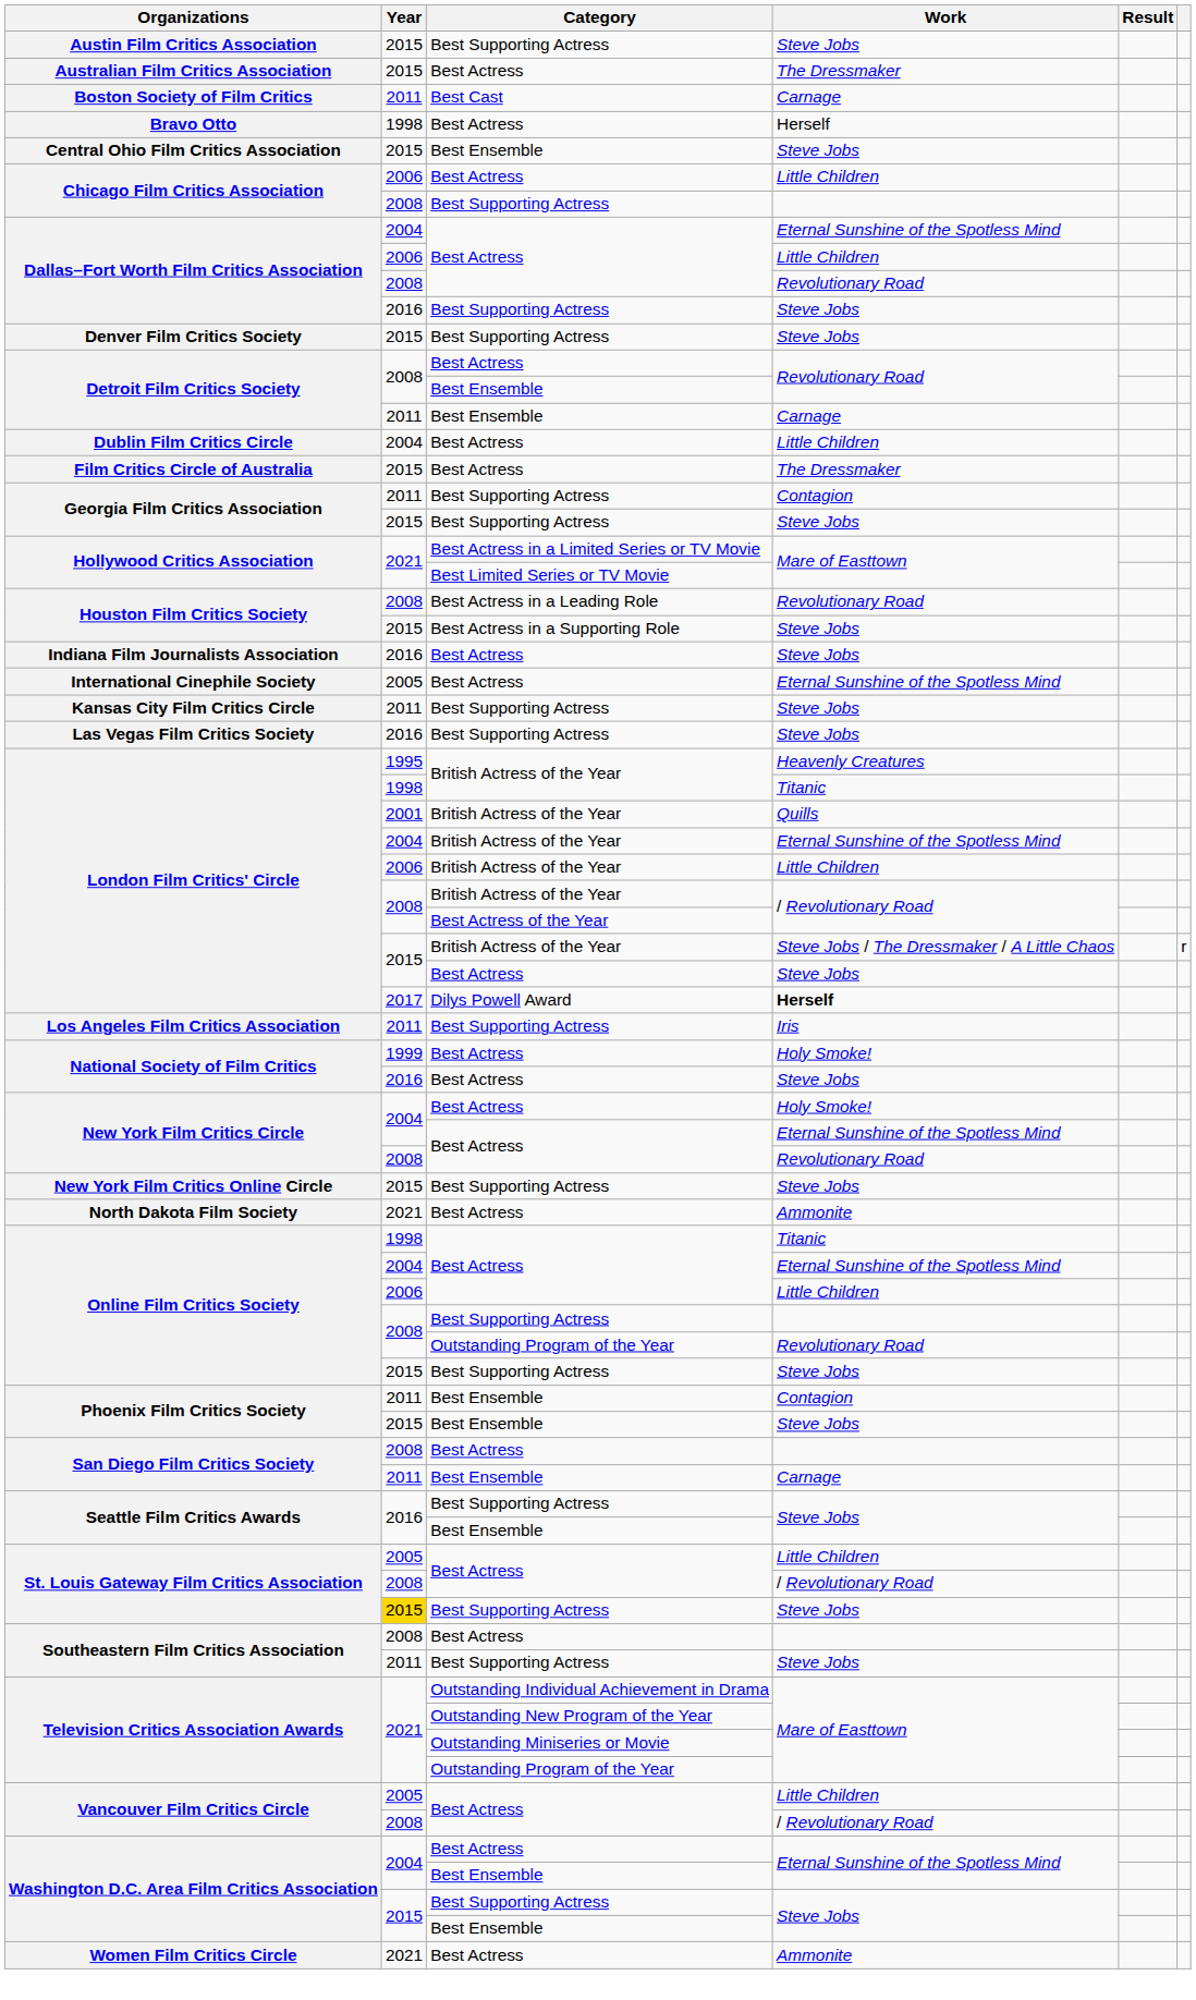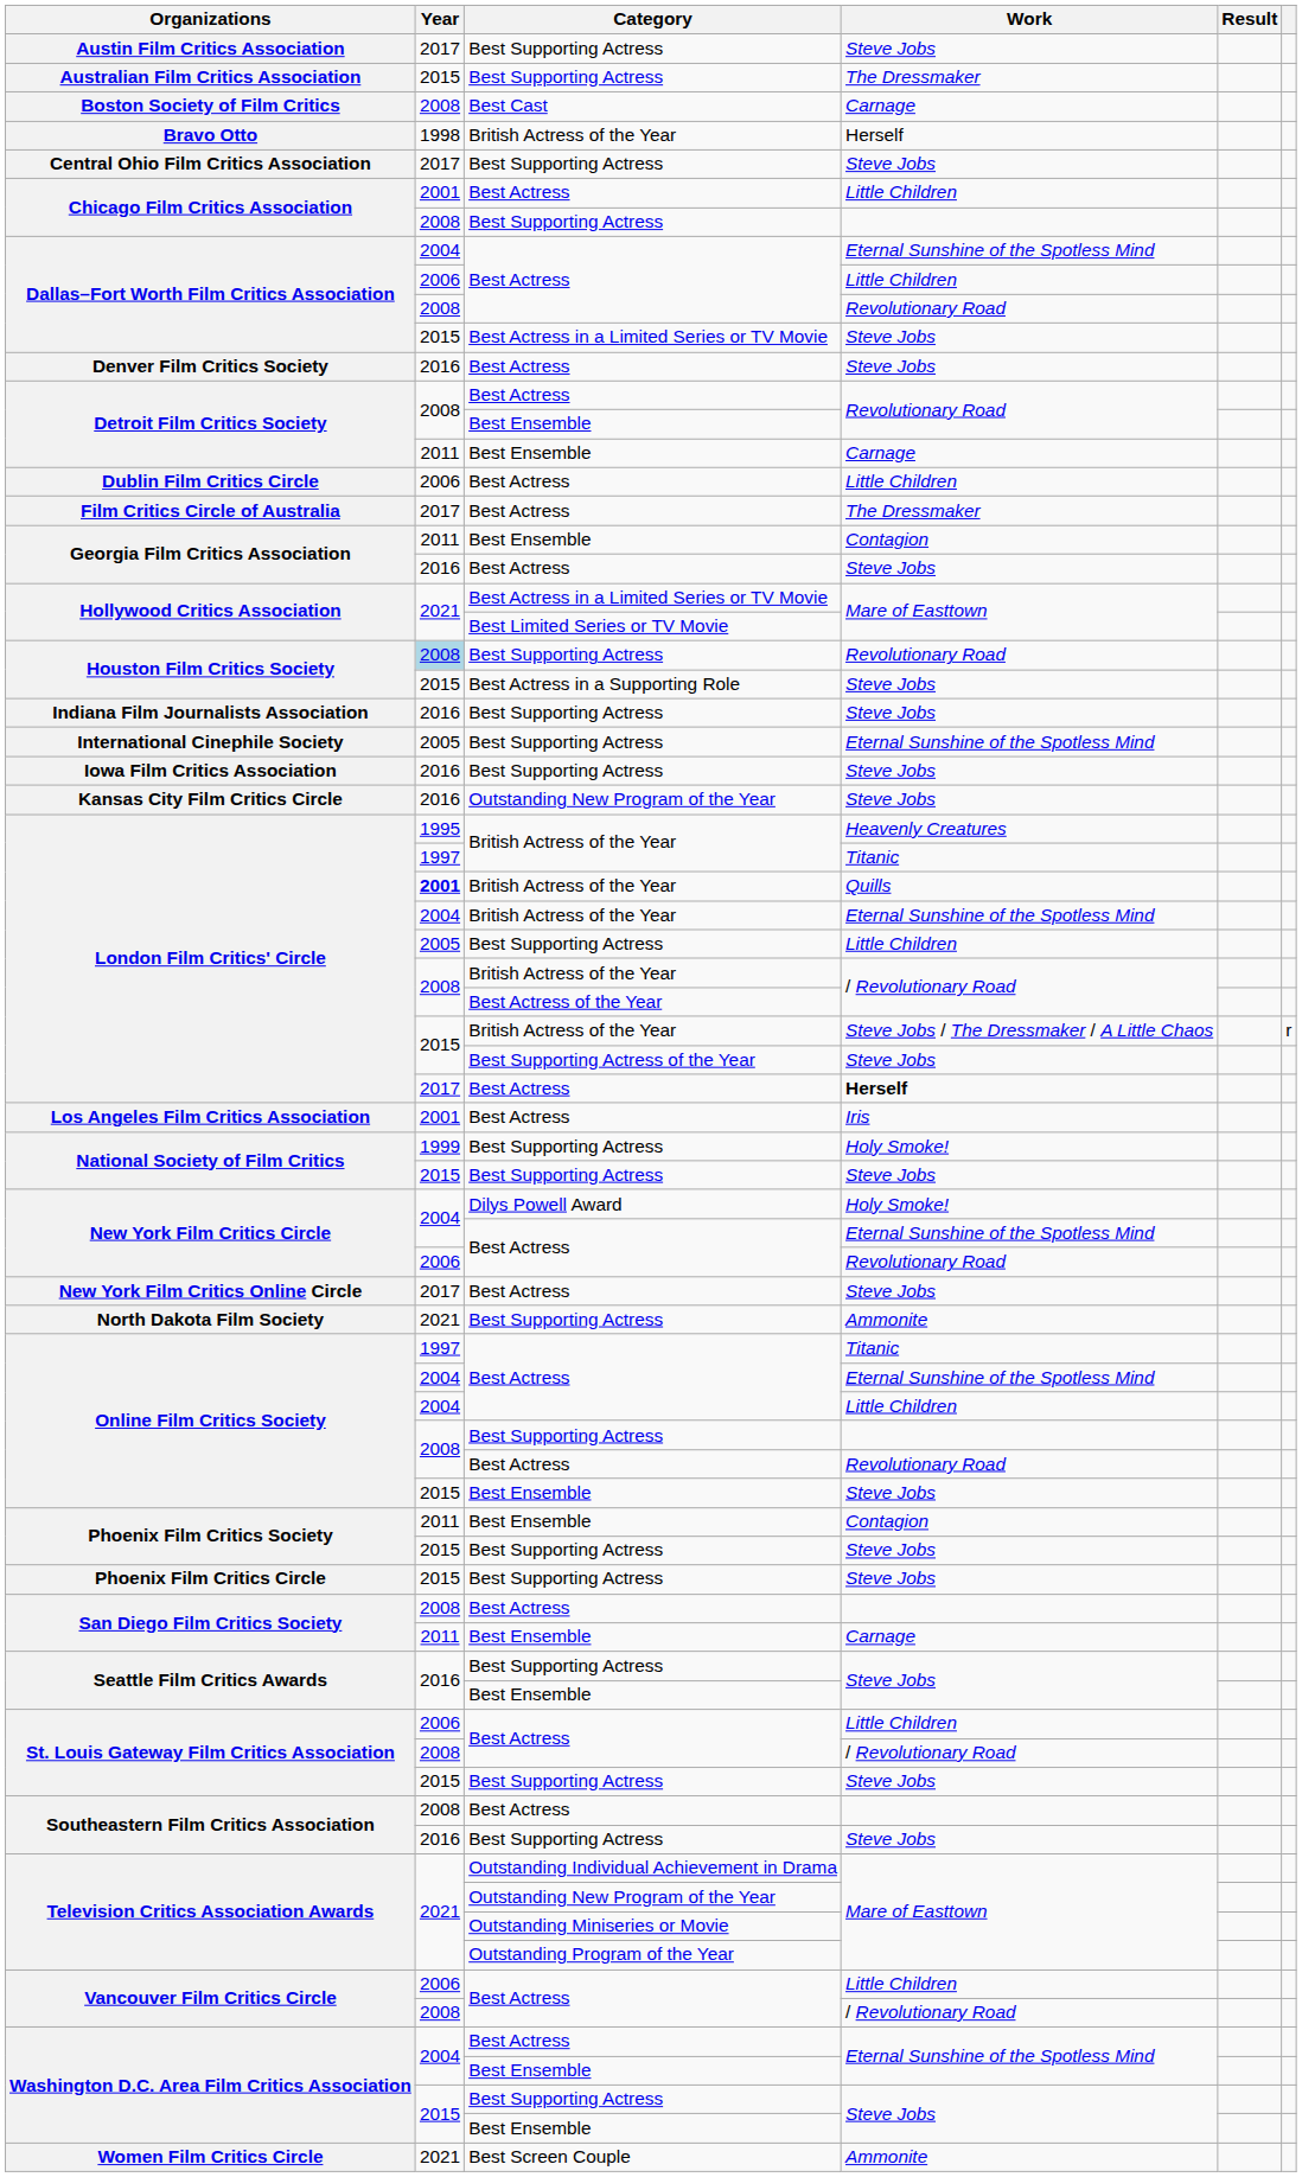 <table class= "wikitable plainrowheaders sortable">
 <tr>
 <th>Organizations</th>
 <th scope="col">Year</th>
 <th scope="col">Category</th>
 <th scope="col">Work</th>
 <th scope="col">Result</th>
 <th scope="col" class="unsortable"></th>
 </tr>
 <tr>
 <th rowspan="1" scope="row"><a href='#'>Austin Film Critics Association</a></th>
-<td align="center">2015</td>
+<td align="center">2017</td>
 <td>Best Supporting Actress</td>
 <td><em><a href='#'>Steve Jobs</a></em></td>
 <td></td>
 <td align="center"></td>
 </tr>
 <tr>
 <th rowspan="1" scope="row"><a href='#'>Australian Film Critics Association</a></th>
 <td align="center">2015</td>
-<td>Best Actress</td>
+<td><a href='#'>Best Supporting Actress</a></td>
 <td><em><a href='#'>The Dressmaker</a></em></td>
 <td></td>
 <td align="center"></td>
 </tr>
 <tr>
 <th rowspan="1" scope="row"><a href='#'>Boston Society of Film Critics</a></th>
-<td align="center"><a href='#'>2011</a></td>
+<td align="center"><a href='#'>2008</a></td>
 <td><a href='#'>Best Cast</a></td>
 <td><em><a href='#'>Carnage</a></em></td>
 <td></td>
 <td align="center"></td>
 </tr>
 <tr>
 <th rowspan="1" scope="row"><a href='#'>Bravo Otto</a></th>
 <td align="center">1998</td>
-<td>Best Actress</td>
+<td>British Actress of the Year</td>
 <td>Herself</td>
 <td></td>
 <td align="center"></td>
 </tr>
 <tr>
 <th rowspan="1" scope="row">Central Ohio Film Critics Association</th>
-<td align="center">2015</td>
-<td>Best Ensemble</td>
+<td align="center">2017</td>
+<td>Best Supporting Actress</td>
 <td><em><a href='#'>Steve Jobs</a></em></td>
 <td></td>
 <td align="center"></td>
 </tr>
 <tr>
 <th rowspan="2" scope="row"><a href='#'>Chicago Film Critics Association</a></th>
-<td align="center"><a href='#'>2006</a></td>
+<td align="center"><a href='#'>2001</a></td>
 <td><a href='#'>Best Actress</a></td>
 <td><em><a href='#'>Little Children</a></em></td>
 <td></td>
 <td align="center"></td>
 </tr>
 <tr>
 <td align="center"><a href='#'>2008</a></td>
 <td><a href='#'>Best Supporting Actress</a></td>
 <td><em></em></td>
 <td></td>
 <td align="center"></td>
 </tr>
 <tr>
 <th rowspan="4" scope="row"><a href='#'>Dallas–Fort Worth Film Critics Association</a></th>
 <td align="center"><a href='#'>2004</a></td>
 <td rowspan="3"><a href='#'>Best Actress</a></td>
 <td><em><a href='#'>Eternal Sunshine of the Spotless Mind</a></em></td>
 <td></td>
 <td align="center"></td>
 </tr>
 <tr>
 <td align="center"><a href='#'>2006</a></td>
 <td><em><a href='#'>Little Children</a></em></td>
 <td></td>
 <td align="center"></td>
 </tr>
 <tr>
 <td align="center"><a href='#'>2008</a></td>
 <td><em><a href='#'>Revolutionary Road</a></em></td>
 <td></td>
 <td align="center"></td>
 </tr>
 <tr>
-<td align="center">2016</td>
-<td><a href='#'>Best Supporting Actress</a></td>
+<td align="center">2015</td>
+<td><a href='#'>Best Actress in a Limited Series or TV Movie</a></td>
 <td><em><a href='#'>Steve Jobs</a></em></td>
 <td></td>
 <td style="text-align:center;"></td>
 </tr>
 <tr>
 <th rowspan="1" scope="row">Denver Film Critics Society</th>
-<td style="text-align:center;">2015</td>
-<td>Best Supporting Actress</td>
+<td style="text-align:center;">2016</td>
+<td><a href='#'>Best Actress</a></td>
 <td><em><a href='#'>Steve Jobs</a></em></td>
 <td></td>
 <td style="text-align:center;"></td>
 </tr>
 <tr>
 <th rowspan="3" scope="row"><a href='#'>Detroit Film Critics Society</a></th>
 <td rowspan=2 style="text-align:center;">2008</td>
 <td><a href='#'>Best Actress</a></td>
 <td rowspan=2><em><a href='#'>Revolutionary Road</a></em></td>
 <td></td>
 <td style="text-align:center;"></td>
 </tr>
 <tr>
 <td rowspan="1"><a href='#'>Best Ensemble</a></td>
 <td></td>
 <td></td>
 </tr>
 <tr>
 <td align="center">2011</td>
 <td>Best Ensemble</td>
 <td><em><a href='#'>Carnage</a></em></td>
 <td></td>
 <td align="center"></td>
 </tr>
 <tr>
 <th rowspan="1" scope="row"><a href='#'>Dublin Film Critics Circle</a></th>
-<td align="center">2004</td>
+<td align="center">2006</td>
 <td>Best Actress</td>
 <td><em><a href='#'>Little Children</a></em></td>
 <td></td>
 <td align="center"></td>
 </tr>
 <tr>
 <th rowspan="1" scope="row"><a href='#'>Film Critics Circle of Australia</a></th>
-<td align="center">2015</td>
+<td align="center">2017</td>
 <td>Best Actress</td>
 <td><em><a href='#'>The Dressmaker</a></em></td>
 <td></td>
 <td align="center"></td>
 </tr>
 <tr>
 <th rowspan="2" scope="row">Georgia Film Critics Association</th>
 <td align="center">2011</td>
-<td>Best Supporting Actress</td>
+<td>Best Ensemble</td>
 <td><em><a href='#'>Contagion</a></em></td>
 <td></td>
 <td align="center"></td>
 </tr>
 <tr>
-<td style="text-align:center;">2015</td>
-<td>Best Supporting Actress</td>
+<td style="text-align:center;">2016</td>
+<td>Best Actress</td>
 <td><em><a href='#'>Steve Jobs</a></em></td>
 <td></td>
 <td style="text-align:center;"></td>
 </tr>
 <tr>
 <th rowspan="2" scope="row"><a href='#'>Hollywood Critics Association</a></th>
 <td align="center" rowspan=2><a href='#'>2021</a></td>
 <td><a href='#'>Best Actress in a Limited Series or TV Movie</a></td>
 <td rowspan=2><em><a href='#'>Mare of Easttown</a></em></td>
 <td></td>
 <td align="center"></td>
 </tr>
 <tr>
 <td><a href='#'>Best Limited Series or TV Movie</a></td>
 <td></td>
 <td align=center></td>
 </tr>
 <tr>
 <th rowspan="2" scope="row"><a href='#'>Houston Film Critics Society</a></th>
-<td align="center"><a href='#'>2008</a></td>
-<td>Best Actress in a Leading Role</td>
+<td align="center" style="background: lightblue;"><a href='#'>2008</a></td>
+<td><a href='#'>Best Supporting Actress</a></td>
 <td><em><a href='#'>Revolutionary Road</a></em></td>
 <td></td>
 <td align="center"></td>
 </tr>
 <tr>
 <td align="center">2015</td>
 <td>Best Actress in a Supporting Role</td>
 <td><em><a href='#'>Steve Jobs</a></em></td>
 <td></td>
 <td align="center"></td>
 </tr>
 <tr>
 <th rowspan="1" scope="row">Indiana Film Journalists Association</th>
 <td align="center">2016</td>
-<td><a href='#'>Best Actress</a></td>
+<td>Best Supporting Actress</td>
 <td><em><a href='#'>Steve Jobs</a></em></td>
 <td></td>
 <td align="center"></td>
 </tr>
 <tr>
 <th rowspan="1" scope="row">International Cinephile Society</th>
 <td align="center">2005</td>
-<td>Best Actress</td>
+<td>Best Supporting Actress</td>
 <td><em><a href='#'>Eternal Sunshine of the Spotless Mind</a></em></td>
 <td></td>
 <td align="center"></td>
 </tr>
 <tr>
-<th rowspan="1" scope="row">Kansas City Film Critics Circle</th>
-<td align="center">2011</td>
+<th rowspan="1" scope="row">Iowa Film Critics Association</th>
+<td align="center">2016</td>
 <td>Best Supporting Actress</td>
 <td><em><a href='#'>Steve Jobs</a></em></td>
 <td></td>
 <td align="center"></td>
 </tr>
 <tr>
-<th rowspan="1" scope="row">Las Vegas Film Critics Society</th>
+<th rowspan="1" scope="row">Kansas City Film Critics Circle</th>
 <td align="center">2016</td>
-<td>Best Supporting Actress</td>
+<td><a href='#'>Outstanding New Program of the Year</a></td>
 <td><em><a href='#'>Steve Jobs</a></em></td>
 <td></td>
 <td align="center"></td>
 </tr>
 <tr>
 <th rowspan="10" scope="row"><a href='#'>London Film Critics' Circle</a></th>
 <td style="text-align:center;"><a href='#'>1995</a></td>
 <td rowspan="2">British Actress of the Year</td>
 <td><em><a href='#'>Heavenly Creatures</a></em></td>
 <td></td>
 <td style="text-align:center;"></td>
 </tr>
 <tr>
-<td style="text-align:center;"><a href='#'>1998</a></td>
+<td style="text-align:center;"><a href='#'>1997</a></td>
 <td><em><a href='#'>Titanic</a></em></td>
 <td></td>
 <td style="text-align:center;"></td>
 </tr>
 <tr>
-<td style="text-align:center;"><a href='#'>2001</a></td>
+<td style="text-align:center;"><strong><a href='#'>2001</a></strong></td>
 <td>British Actress of the Year</td>
 <td><em><a href='#'>Quills</a></em></td>
 <td></td>
 <td style="text-align:center;"></td>
 </tr>
 <tr>
 <td style="text-align:center;"><a href='#'>2004</a></td>
 <td>British Actress of the Year</td>
 <td><em><a href='#'>Eternal Sunshine of the Spotless Mind</a></em></td>
 <td></td>
 <td style="text-align:center;"></td>
 </tr>
 <tr>
-<td style="text-align:center;"><a href='#'>2006</a></td>
-<td>British Actress of the Year</td>
+<td style="text-align:center;"><a href='#'>2005</a></td>
+<td>Best Supporting Actress</td>
 <td><em><a href='#'>Little Children</a></em></td>
 <td></td>
 <td style="text-align:center;"></td>
 </tr>
 <tr>
 <td rowspan=2 style="text-align:center;"><a href='#'>2008</a></td>
 <td>British Actress of the Year</td>
 <td rowspan=2><em></em> / <em><a href='#'>Revolutionary Road</a></em></td>
 <td></td>
 <td style="text-align:center;"></td>
 </tr>
 <tr>
 <td><a href='#'>Best Actress of the Year</a></td>
 <td></td>
 <td style="text-align:center;"></td>
 </tr>
 <tr>
 <td rowspan=2 style="text-align:center;">2015</td>
 <td>British Actress of the Year</td>
 <td><em><a href='#'>Steve Jobs</a></em> / <em><a href='#'>The Dressmaker</a></em> / <em><a href='#'>A Little Chaos</a></em></td>
 <td></td>
 <td style="text-align:center;">r</td>
 </tr>
 <tr>
-<td><a href='#'>Best Actress</a></td>
+<td><a href='#'>Best Supporting Actress of the Year</a></td>
 <td><em><a href='#'>Steve Jobs</a></em></td>
 <td></td>
 <td style="text-align:center;"></td>
 </tr>
 <tr>
 <td style="text-align:center;"><a href='#'>2017</a></td>
-<td><a href='#'>Dilys Powell</a> Award</td>
+<td><a href='#'>Best Actress</a></td>
 <td><strong>Herself</strong></td>
 <td></td>
 <td style="text-align:center;"></td>
 </tr>
 <tr>
 <th rowspan="1" scope="row"><a href='#'>Los Angeles Film Critics Association</a></th>
-<td style="text-align:center;"><a href='#'>2011</a></td>
-<td><a href='#'>Best Supporting Actress</a></td>
+<td style="text-align:center;"><a href='#'>2001</a></td>
+<td>Best Actress</td>
 <td><em><a href='#'>Iris</a></em></td>
 <td></td>
 <td style="text-align:center;"></td>
 </tr>
 <tr>
 <th rowspan="2" scope="row"><a href='#'>National Society of Film Critics</a></th>
 <td style="text-align:center;"><a href='#'>1999</a></td>
-<td><a href='#'>Best Actress</a></td>
+<td>Best Supporting Actress</td>
 <td><em><a href='#'>Holy Smoke!</a></em></td>
 <td></td>
 <td style="text-align:center;"></td>
 </tr>
 <tr>
-<td style="text-align:center;"><a href='#'>2016</a></td>
-<td>Best Actress</td>
+<td style="text-align:center;"><a href='#'>2015</a></td>
+<td><a href='#'>Best Supporting Actress</a></td>
 <td><em><a href='#'>Steve Jobs</a></em></td>
 <td></td>
 <td style="text-align:center;"></td>
 </tr>
 <tr>
 <th rowspan="3" scope="row"><a href='#'>New York Film Critics Circle</a></th>
 <td align="center", rowspan="2"><a href='#'>2004</a></td>
-<td><a href='#'>Best Actress</a></td>
+<td><a href='#'>Dilys Powell</a> Award</td>
 <td><em><a href='#'>Holy Smoke!</a></em></td>
 <td></td>
 <td style="text-align:center;"></td>
 </tr>
 <tr>
 <td rowspan="2">Best Actress</td>
 <td><em><a href='#'>Eternal Sunshine of the Spotless Mind</a></em></td>
 <td></td>
 <td style="text-align:center;"></td>
 </tr>
 <tr>
-<td style="text-align:center;"><a href='#'>2008</a></td>
+<td style="text-align:center;"><a href='#'>2006</a></td>
 <td><em><a href='#'>Revolutionary Road</a></em></td>
 <td></td>
 <td style="text-align:center;"></td>
 </tr>
 <tr>
 <th rowspan="1" scope="row"><a href='#'>New York Film Critics Online</a> Circle</th>
-<td style="text-align:center;">2015</td>
-<td>Best Supporting Actress</td>
+<td style="text-align:center;">2017</td>
+<td>Best Actress</td>
 <td><em><a href='#'>Steve Jobs</a></em></td>
 <td></td>
 <td style="text-align:center;"></td>
 </tr>
 <tr>
 <th rowspan="1" scope="row">North Dakota Film Society</th>
 <td align="center">2021</td>
-<td>Best Actress</td>
+<td><a href='#'>Best Supporting Actress</a></td>
 <td><em><a href='#'>Ammonite</a></em></td>
 <td></td>
 <td align="center"></td>
 </tr>
 <tr>
 <th rowspan="6" scope="row"><a href='#'>Online Film Critics Society</a></th>
-<td style="text-align:center;"><a href='#'>1998</a></td>
+<td style="text-align:center;"><a href='#'>1997</a></td>
 <td rowspan="3"><a href='#'>Best Actress</a></td>
 <td><em><a href='#'>Titanic</a></em></td>
 <td></td>
 <td style="text-align:center;"></td>
 </tr>
 <tr>
 <td style="text-align:center;"><a href='#'>2004</a></td>
 <td><em><a href='#'>Eternal Sunshine of the Spotless Mind</a></em></td>
 <td></td>
 <td style="text-align:center;"></td>
 </tr>
 <tr>
-<td style="text-align:center;"><a href='#'>2006</a></td>
+<td style="text-align:center;"><a href='#'>2004</a></td>
 <td><em><a href='#'>Little Children</a></em></td>
 <td></td>
 <td style="text-align:center;"></td>
 </tr>
 <tr>
 <td rowspan=2 style="text-align:center;"><a href='#'>2008</a></td>
 <td><a href='#'>Best Supporting Actress</a></td>
 <td><em></em></td>
 <td></td>
 <td style="text-align:center;"></td>
 </tr>
 <tr>
-<td><a href='#'>Outstanding Program of the Year</a></td>
+<td>Best Actress</td>
 <td><em><a href='#'>Revolutionary Road</a></em></td>
 <td></td>
 <td style="text-align:center;"></td>
 </tr>
 <tr>
 <td style="text-align:center;">2015</td>
-<td>Best Supporting Actress</td>
+<td><a href='#'>Best Ensemble</a></td>
 <td><em><a href='#'>Steve Jobs</a></em></td>
 <td></td>
 <td style="text-align:center;"></td>
 </tr>
 <tr>
 <th rowspan="2" scope="row">Phoenix Film Critics Society</th>
 <td style="text-align:center;">2011</td>
 <td>Best Ensemble</td>
 <td><em><a href='#'>Contagion</a></em></td>
 <td></td>
 <td style="text-align:center;"></td>
 </tr>
 <tr>
 <td style="text-align:center;">2015</td>
-<td>Best Ensemble</td>
+<td>Best Supporting Actress</td>
+<td><em><a href='#'>Steve Jobs</a></em></td>
+<td></td>
+<td style="text-align:center;"></td>
+</tr>
+<tr>
+<th rowspan="1" scope="row">Phoenix Film Critics Circle</th>
+<td style="text-align:center;">2015</td>
+<td>Best Supporting Actress</td>
 <td><em><a href='#'>Steve Jobs</a></em></td>
 <td></td>
 <td style="text-align:center;"></td>
 </tr>
 <tr>
 <th rowspan="2" scope="row"><a href='#'>San Diego Film Critics Society</a></th>
 <td style="text-align:center;"><a href='#'>2008</a></td>
 <td><a href='#'>Best Actress</a></td>
 <td><em></em></td>
 <td></td>
 <td style="text-align:center;"></td>
 </tr>
 <tr>
 <td align="center"><a href='#'>2011</a></td>
 <td><a href='#'>Best Ensemble</a></td>
 <td><em><a href='#'>Carnage</a></em></td>
 <td></td>
 <td style="text-align:center;"></td>
 </tr>
 <tr>
 <th rowspan="2" scope="row">Seattle Film Critics Awards</th>
 <td rowspan=2, style="text-align:center;">2016</td>
 <td>Best Supporting Actress</td>
 <td rowspan=2><em><a href='#'>Steve Jobs</a></em></td>
 <td></td>
 <td style="text-align:center;"></td>
 </tr>
 <tr>
 <td>Best Ensemble</td>
 <td></td>
 <td style="text-align:center;"></td>
 </tr>
 <tr>
 <th rowspan="3" scope="row"><a href='#'>St. Louis Gateway Film Critics Association</a></th>
-<td align="center"><a href='#'>2005</a></td>
+<td align="center"><a href='#'>2006</a></td>
 <td rowspan="2"><a href='#'>Best Actress</a></td>
 <td><em><a href='#'>Little Children</a></em></td>
 <td></td>
 <td align="center"></td>
 </tr>
 <tr>
 <td style="text-align:center;"><a href='#'>2008</a></td>
 <td><em></em> / <em><a href='#'>Revolutionary Road</a></em></td>
 <td></td>
 <td style="text-align:center;"></td>
 </tr>
 <tr>
-<td align="center" style="background: gold;">2015</td>
+<td align="center">2015</td>
 <td><a href='#'>Best Supporting Actress</a></td>
 <td><em><a href='#'>Steve Jobs</a></em></td>
 <td></td>
 <td align="center"></td>
 </tr>
 <tr>
 <th rowspan="2" scope="row">Southeastern Film Critics Association</th>
 <td style="text-align:center;">2008</td>
 <td>Best Actress</td>
 <td><em></em></td>
 <td></td>
 <td style="text-align:center;"></td>
 </tr>
 <tr>
-<td style="text-align:center;">2011</td>
+<td style="text-align:center;">2016</td>
 <td>Best Supporting Actress</td>
 <td><em><a href='#'>Steve Jobs</a></em></td>
 <td></td>
 <td style="text-align:center;"></td>
 </tr>
 <tr>
 <th rowspan="4" scope="row"><a href='#'>Television Critics Association Awards</a></th>
 <td align="center" rowspan=4><a href='#'>2021</a></td>
 <td><a href='#'>Outstanding Individual Achievement in Drama</a></td>
 <td rowspan=4><em><a href='#'>Mare of Easttown</a></em></td>
 <td></td>
 <td align="center"></td>
 </tr>
 <tr>
 <td><a href='#'>Outstanding New Program of the Year</a></td>
 <td></td>
 <td align="center"></td>
 </tr>
 <tr>
 <td><a href='#'>Outstanding Miniseries or Movie</a></td>
 <td></td>
 <td align="center"></td>
 </tr>
 <tr>
 <td><a href='#'>Outstanding Program of the Year</a></td>
 <td></td>
 <td align="center"></td>
 </tr>
 <tr>
 <th rowspan="2" scope="row"><a href='#'>Vancouver Film Critics Circle</a></th>
-<td style="text-align:center;"><a href='#'>2005</a></td>
+<td style="text-align:center;"><a href='#'>2006</a></td>
 <td rowspan="2"><a href='#'>Best Actress</a></td>
 <td><em><a href='#'>Little Children</a></em></td>
 <td></td>
 <td style="text-align:center;"></td>
 </tr>
 <tr>
 <td style="text-align:center;"><a href='#'>2008</a></td>
 <td><em></em> / <em><a href='#'>Revolutionary Road</a></em></td>
 <td></td>
 <td style="text-align:center;"></td>
 </tr>
 <tr>
 <th rowspan="4" scope="row"><a href='#'>Washington D.C. Area Film Critics Association</a></th>
 <td rowspan=2 style="text-align:center;"><a href='#'>2004</a></td>
 <td><a href='#'>Best Actress</a></td>
 <td rowspan=2><em><a href='#'>Eternal Sunshine of the Spotless Mind</a></em></td>
 <td></td>
 <td style="text-align:center;"></td>
 </tr>
 <tr>
 <td><a href='#'>Best Ensemble</a></td>
 <td></td>
 <td style="text-align:center;"></td>
 </tr>
 <tr>
 <td rowspan=2 style="text-align:center;"><a href='#'>2015</a></td>
 <td><a href='#'>Best Supporting Actress</a></td>
 <td rowspan=2><em><a href='#'>Steve Jobs</a></em></td>
 <td></td>
 <td style="text-align:center;"></td>
 </tr>
 <tr>
 <td>Best Ensemble</td>
 <td></td>
 <td style="text-align:center;"></td>
 </tr>
 <tr>
 <th rowspan="4" scope="row"><a href='#'>Women Film Critics Circle</a></th>
 <td align="center">2021</td>
-<td>Best Actress</td>
+<td>Best Screen Couple</td>
 <td><em><a href='#'>Ammonite</a></em></td>
 <td></td>
 <td align="center"></td>
 </tr>
 </table>
